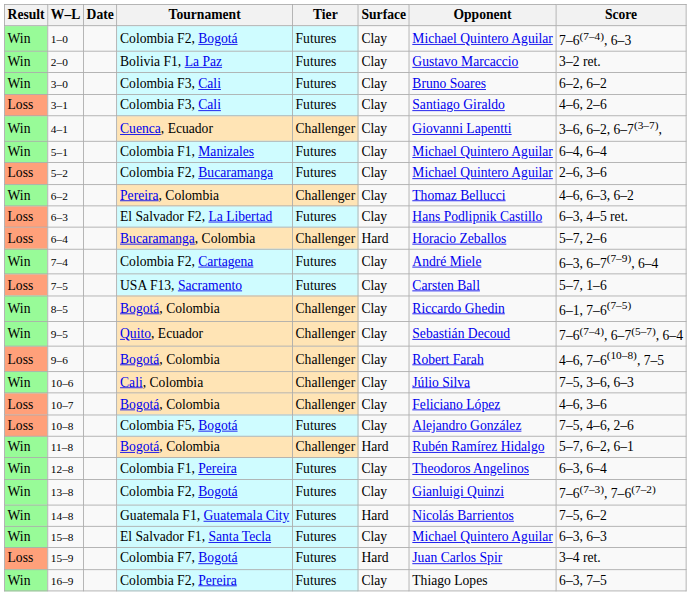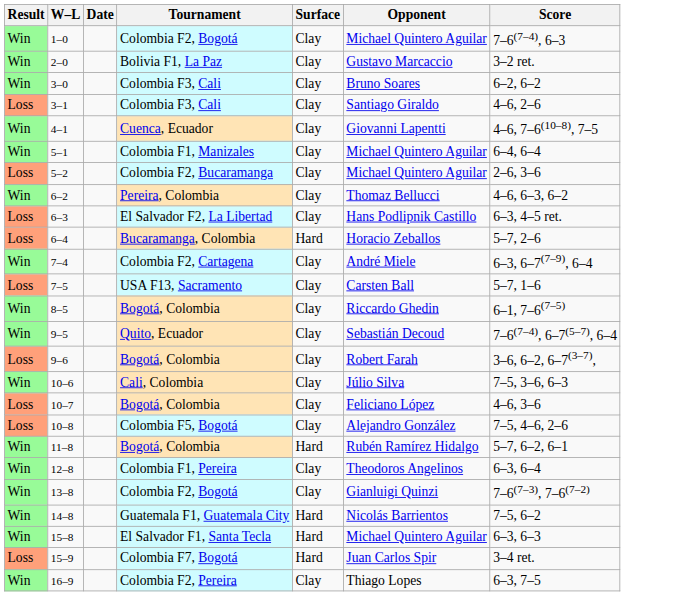 <table class="sortable wikitable">
 <tr>
 <th>Result</th>
 <th class="unsortable">W–L</th>
 <th>Date</th>
 <th>Tournament</th>
-<th>Tier</th>
 <th>Surface</th>
 <th>Opponent</th>
 <th class="unsortable">Score</th>
 </tr>
 <tr>
 <td style="background:#98fb98;">Win</td>
 <td><small>1–0</small></td>
 <td></td>
 <td style="background:#cffcff;">Colombia F2, <a href='#'>Bogotá</a></td>
-<td style="background:#cffcff;">Futures</td>
 <td>Clay</td>
 <td> <a href='#'>Michael Quintero Aguilar</a></td>
 <td>7–6<sup>(7–4)</sup>, 6–3</td>
 </tr>
 <tr>
 <td style="background:#98fb98;">Win</td>
 <td><small>2–0</small></td>
 <td></td>
 <td style="background:#cffcff;">Bolivia F1, <a href='#'>La Paz</a></td>
-<td style="background:#cffcff;">Futures</td>
 <td>Clay</td>
 <td> <a href='#'>Gustavo Marcaccio</a></td>
 <td>3–2 ret.</td>
 </tr>
 <tr>
 <td style="background:#98fb98;">Win</td>
 <td><small>3–0</small></td>
 <td></td>
 <td style="background:#cffcff;">Colombia F3, <a href='#'>Cali</a></td>
-<td style="background:#cffcff;">Futures</td>
 <td>Clay</td>
 <td> <a href='#'>Bruno Soares</a></td>
 <td>6–2, 6–2</td>
 </tr>
 <tr>
 <td style="background:#ffa07a;">Loss</td>
 <td><small>3–1</small></td>
 <td></td>
 <td style="background:#cffcff;">Colombia F3, <a href='#'>Cali</a></td>
-<td style="background:#cffcff;">Futures</td>
 <td>Clay</td>
 <td> <a href='#'>Santiago Giraldo</a></td>
 <td>4–6, 2–6</td>
 </tr>
 <tr>
 <td style="background:#98fb98;">Win</td>
 <td><small>4–1</small></td>
 <td></td>
 <td style="background:moccasin;"><a href='#'>Cuenca</a>, Ecuador</td>
-<td style="background:moccasin;">Challenger</td>
 <td>Clay</td>
 <td> <a href='#'>Giovanni Lapentti</a></td>
-<td>3–6, 6–2, 6–7<sup>(3–7)</sup>,</td>
+<td>4–6, 7–6<sup>(10–8)</sup>, 7–5</td>
 </tr>
 <tr>
 <td style="background:#98fb98;">Win</td>
 <td><small>5–1</small></td>
 <td></td>
 <td style="background:#cffcff;">Colombia F1, <a href='#'>Manizales</a></td>
-<td style="background:#cffcff;">Futures</td>
 <td>Clay</td>
 <td> <a href='#'>Michael Quintero Aguilar</a></td>
 <td>6–4, 6–4</td>
 </tr>
 <tr>
 <td style="background:#ffa07a;">Loss</td>
 <td><small>5–2</small></td>
 <td></td>
 <td style="background:#cffcff;">Colombia F2, <a href='#'>Bucaramanga</a></td>
-<td style="background:#cffcff;">Futures</td>
 <td>Clay</td>
 <td> <a href='#'>Michael Quintero Aguilar</a></td>
 <td>2–6, 3–6</td>
 </tr>
 <tr>
 <td style="background:#98fb98;">Win</td>
 <td><small>6–2</small></td>
 <td></td>
 <td style="background:moccasin;"><a href='#'>Pereira</a>, Colombia</td>
-<td style="background:moccasin;">Challenger</td>
 <td>Clay</td>
 <td> <a href='#'>Thomaz Bellucci</a></td>
 <td>4–6, 6–3, 6–2</td>
 </tr>
 <tr>
 <td style="background:#ffa07a;">Loss</td>
 <td><small>6–3</small></td>
 <td></td>
 <td style="background:#cffcff;">El Salvador F2, <a href='#'>La Libertad</a></td>
-<td style="background:#cffcff;">Futures</td>
 <td>Clay</td>
 <td> <a href='#'>Hans Podlipnik Castillo</a></td>
 <td>6–3, 4–5 ret.</td>
 </tr>
 <tr>
 <td style="background:#ffa07a;">Loss</td>
 <td><small>6–4</small></td>
 <td></td>
 <td style="background:moccasin;"><a href='#'>Bucaramanga</a>, Colombia</td>
-<td style="background:moccasin;">Challenger</td>
 <td>Hard</td>
 <td> <a href='#'>Horacio Zeballos</a></td>
 <td>5–7, 2–6</td>
 </tr>
 <tr>
 <td style="background:#98fb98;">Win</td>
 <td><small>7–4</small></td>
 <td></td>
 <td style="background:#cffcff;">Colombia F2, <a href='#'>Cartagena</a></td>
-<td style="background:#cffcff;">Futures</td>
 <td>Clay</td>
 <td> <a href='#'>André Miele</a></td>
 <td>6–3, 6–7<sup>(7–9)</sup>, 6–4</td>
 </tr>
 <tr>
 <td style="background:#ffa07a;">Loss</td>
 <td><small>7–5</small></td>
 <td></td>
 <td style="background:#cffcff;">USA F13, <a href='#'>Sacramento</a></td>
-<td style="background:#cffcff;">Futures</td>
 <td>Clay</td>
 <td> <a href='#'>Carsten Ball</a></td>
 <td>5–7, 1–6</td>
 </tr>
 <tr>
 <td style="background:#98fb98;">Win</td>
 <td><small>8–5</small></td>
 <td></td>
 <td style="background:moccasin;"><a href='#'>Bogotá</a>, Colombia</td>
-<td style="background:moccasin;">Challenger</td>
 <td>Clay</td>
 <td> <a href='#'>Riccardo Ghedin</a></td>
 <td>6–1, 7–6<sup>(7–5)</sup></td>
 </tr>
 <tr>
 <td style="background:#98fb98;">Win</td>
 <td><small>9–5</small></td>
 <td></td>
 <td style="background:moccasin;"><a href='#'>Quito</a>, Ecuador</td>
-<td style="background:moccasin;">Challenger</td>
 <td>Clay</td>
 <td> <a href='#'>Sebastián Decoud</a></td>
 <td>7–6<sup>(7–4)</sup>, 6–7<sup>(5–7)</sup>, 6–4</td>
 </tr>
 <tr>
 <td style="background:#ffa07a;">Loss</td>
 <td><small>9–6</small></td>
 <td></td>
 <td style="background:moccasin;"><a href='#'>Bogotá</a>, Colombia</td>
-<td style="background:moccasin;">Challenger</td>
 <td>Clay</td>
 <td> <a href='#'>Robert Farah</a></td>
-<td>4–6, 7–6<sup>(10–8)</sup>, 7–5</td>
+<td>3–6, 6–2, 6–7<sup>(3–7)</sup>,</td>
 </tr>
 <tr>
 <td style="background:#98fb98;">Win</td>
 <td><small>10–6</small></td>
 <td></td>
 <td style="background:moccasin;"><a href='#'>Cali</a>, Colombia</td>
-<td style="background:moccasin;">Challenger</td>
 <td>Clay</td>
 <td> <a href='#'>Júlio Silva</a></td>
 <td>7–5, 3–6, 6–3</td>
 </tr>
 <tr>
 <td style="background:#ffa07a;">Loss</td>
 <td><small>10–7</small></td>
 <td></td>
 <td style="background:moccasin;"><a href='#'>Bogotá</a>, Colombia</td>
-<td style="background:moccasin;">Challenger</td>
 <td>Clay</td>
 <td> <a href='#'>Feliciano López</a></td>
 <td>4–6, 3–6</td>
 </tr>
 <tr>
 <td style="background:#ffa07a;">Loss</td>
 <td><small>10–8</small></td>
 <td></td>
 <td style="background:#cffcff;">Colombia F5, <a href='#'>Bogotá</a></td>
-<td style="background:#cffcff;">Futures</td>
 <td>Clay</td>
 <td> <a href='#'>Alejandro González</a></td>
 <td>7–5, 4–6, 2–6</td>
 </tr>
 <tr>
 <td style="background:#98fb98;">Win</td>
 <td><small>11–8</small></td>
 <td></td>
 <td style="background:moccasin;"><a href='#'>Bogotá</a>, Colombia</td>
-<td style="background:moccasin;">Challenger</td>
 <td>Hard</td>
 <td> <a href='#'>Rubén Ramírez Hidalgo</a></td>
 <td>5–7, 6–2, 6–1</td>
 </tr>
 <tr>
 <td style="background:#98fb98;">Win</td>
 <td><small>12–8</small></td>
 <td></td>
 <td style="background:#cffcff;">Colombia F1, <a href='#'>Pereira</a></td>
-<td style="background:#cffcff;">Futures</td>
 <td>Clay</td>
 <td> <a href='#'>Theodoros Angelinos</a></td>
 <td>6–3, 6–4</td>
 </tr>
 <tr>
 <td style="background:#98fb98;">Win</td>
 <td><small>13–8</small></td>
 <td></td>
 <td style="background:#cffcff;">Colombia F2, <a href='#'>Bogotá</a></td>
-<td style="background:#cffcff;">Futures</td>
 <td>Clay</td>
 <td> <a href='#'>Gianluigi Quinzi</a></td>
 <td>7–6<sup>(7–3)</sup>, 7–6<sup>(7–2)</sup></td>
 </tr>
 <tr>
 <td style="background:#98fb98;">Win</td>
 <td><small>14–8</small></td>
 <td></td>
 <td style="background:#cffcff;">Guatemala F1, <a href='#'>Guatemala City</a></td>
-<td style="background:#cffcff;">Futures</td>
 <td>Hard</td>
 <td> <a href='#'>Nicolás Barrientos</a></td>
 <td>7–5, 6–2</td>
 </tr>
 <tr>
 <td style="background:#98fb98;">Win</td>
 <td><small>15–8</small></td>
 <td></td>
 <td style="background:#cffcff;">El Salvador F1, <a href='#'>Santa Tecla</a></td>
-<td style="background:#cffcff;">Futures</td>
-<td>Clay</td>
+<td>Hard</td>
 <td> <a href='#'>Michael Quintero Aguilar</a></td>
 <td>6–3, 6–3</td>
 </tr>
 <tr>
 <td style="background:#ffa07a;">Loss</td>
 <td><small>15–9</small></td>
 <td></td>
 <td style="background:#cffcff;">Colombia F7, <a href='#'>Bogotá</a></td>
-<td style="background:#cffcff;">Futures</td>
 <td>Hard</td>
 <td> <a href='#'>Juan Carlos Spir</a></td>
 <td>3–4 ret.</td>
 </tr>
 <tr>
 <td style="background:#98fb98;">Win</td>
 <td><small>16–9</small></td>
 <td></td>
 <td style="background:#cffcff;">Colombia F2, <a href='#'>Pereira</a></td>
-<td style="background:#cffcff;">Futures</td>
 <td>Clay</td>
 <td> Thiago Lopes</td>
 <td>6–3, 7–5</td>
 </tr>
 </table>
